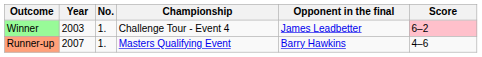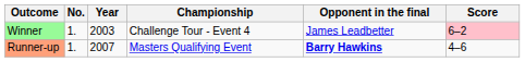 <table class="sortable wikitable">
 <tr>
 <th width="80">Outcome</th>
+<th width="20">No.</th>
 <th width="50">Year</th>
-<th width="20">No.</th>
 <th style="width:250px;">Championship</th>
 <th style="width:200px;">Opponent in the final</th>
 <th style="width:100px;">Score</th>
 </tr>
 <tr>
 <td style="background:#98fb98;">Winner</td>
+<td>1.</td>
 <td>2003</td>
-<td>1.</td>
 <td>Challenge Tour - Event 4</td>
 <td> <a href='#'>James Leadbetter</a></td>
 <td style="background: pink;">6–2</td>
 </tr>
 <tr>
 <td style="background:#ffa07a;">Runner-up</td>
+<td>1.</td>
 <td>2007</td>
-<td>1.</td>
 <td><a href='#'>Masters Qualifying Event</a></td>
-<td> <a href='#'>Barry Hawkins</a></td>
+<td><strong> <a href='#'>Barry Hawkins</a></strong></td>
 <td>4–6</td>
 </tr>
 </table>
